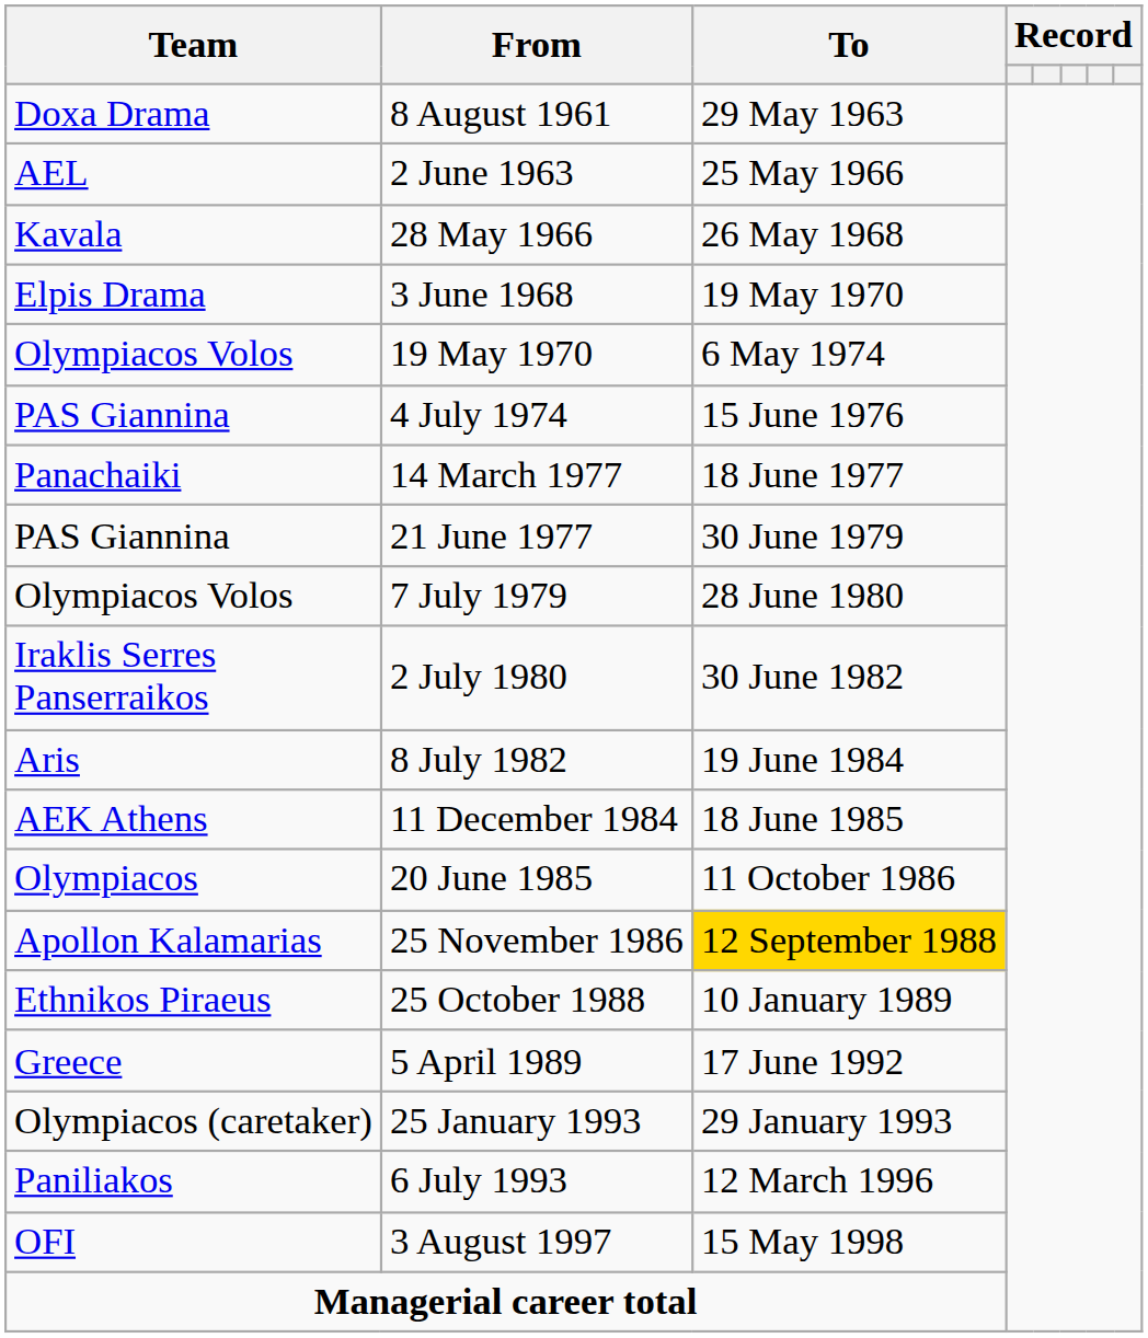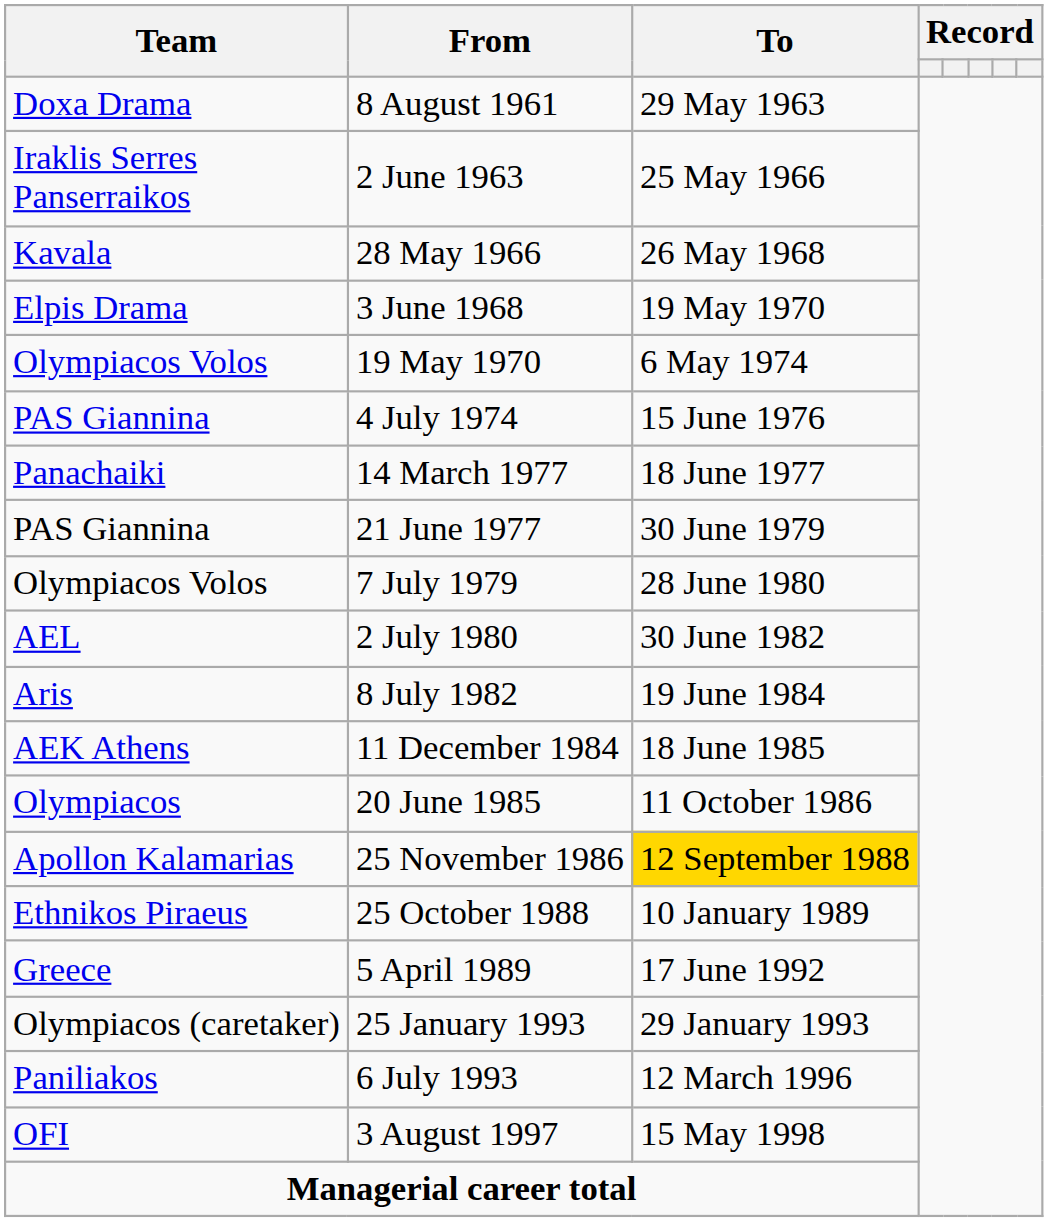 <table class="wikitable" style="text-align: center">
 <tr>
 <th rowspan=2>Team</th>
 <th rowspan=2>From</th>
 <th rowspan=2>To</th>
 <th colspan=5>Record</th>
 </tr>
 <tr>
 <th></th>
 <th></th>
 <th></th>
 <th></th>
 <th></th>
 </tr>
 <tr>
 <td align="left"><a href='#'>Doxa Drama</a></td>
 <td align="left">8 August 1961</td>
 <td align=left>29 May 1963<br></td>
 </tr>
 <tr>
-<td align="left"><a href='#'>AEL</a></td>
+<td align="left"><a href='#'>Ιraklis Serres</a><br><a href='#'>Panserraikos</a></td>
 <td align="left">2 June 1963</td>
 <td align=left>25 May 1966<br></td>
 </tr>
 <tr>
 <td align="left"><a href='#'>Kavala</a></td>
 <td align="left">28 May 1966</td>
 <td align=left>26 May 1968<br></td>
 </tr>
 <tr>
 <td align="left"><a href='#'>Elpis Drama</a></td>
 <td align="left">3 June 1968</td>
 <td align=left>19 May 1970<br></td>
 </tr>
 <tr>
 <td align="left"><a href='#'>Olympiacos Volos</a></td>
 <td align="left">19 May 1970</td>
 <td align=left>6 May 1974<br></td>
 </tr>
 <tr>
 <td align="left"><a href='#'>PAS Giannina</a></td>
 <td align="left">4 July 1974</td>
 <td align=left>15 June 1976<br></td>
 </tr>
 <tr>
 <td align="left"><a href='#'>Panachaiki</a></td>
 <td align="left">14 March 1977</td>
 <td align=left>18 June 1977<br></td>
 </tr>
 <tr>
 <td align="left">PAS Giannina</td>
 <td align="left">21 June 1977</td>
 <td align=left>30 June 1979<br></td>
 </tr>
 <tr>
 <td align="left">Olympiacos Volos</td>
 <td align="left">7 July 1979</td>
 <td align=left>28 June 1980<br></td>
 </tr>
 <tr>
-<td align="left"><a href='#'>Ιraklis Serres</a><br><a href='#'>Panserraikos</a></td>
+<td align="left"><a href='#'>AEL</a></td>
 <td align="left">2 July 1980</td>
 <td align=left>30 June 1982<br></td>
 </tr>
 <tr>
 <td align="left"><a href='#'>Aris</a></td>
 <td align="left">8 July 1982</td>
 <td align=left>19 June 1984<br></td>
 </tr>
 <tr>
 <td align="left"><a href='#'>AEK Athens</a></td>
 <td align="left">11 December 1984</td>
 <td align=left>18 June 1985<br></td>
 </tr>
 <tr>
 <td align="left"><a href='#'>Olympiacos</a></td>
 <td align="left">20 June 1985</td>
 <td align=left>11 October 1986<br></td>
 </tr>
 <tr>
 <td align="left"><a href='#'>Apollon Kalamarias</a></td>
 <td align="left">25 November 1986</td>
 <td align=left style="background: gold;">12 September 1988<br></td>
 </tr>
 <tr>
 <td align="left"><a href='#'>Ethnikos Piraeus</a></td>
 <td align="left">25 October 1988</td>
 <td align=left>10 January 1989<br></td>
 </tr>
 <tr>
 <td align="left"><a href='#'>Greece</a></td>
 <td align="left">5 April 1989</td>
 <td align=left>17 June 1992<br></td>
 </tr>
 <tr>
 <td align="left">Olympiacos (caretaker)</td>
 <td align="left">25 January 1993</td>
 <td align=left>29 January 1993<br></td>
 </tr>
 <tr>
 <td align="left"><a href='#'>Paniliakos</a></td>
 <td align="left">6 July 1993</td>
 <td align=left>12 March 1996<br></td>
 </tr>
 <tr>
 <td align="left"><a href='#'>OFI</a></td>
 <td align="left">3 August 1997</td>
 <td align=left>15 May 1998<br></td>
 </tr>
 <tr>
 <td colspan="3"><strong>Managerial career total</strong><br></td>
 </tr>
 </table>
